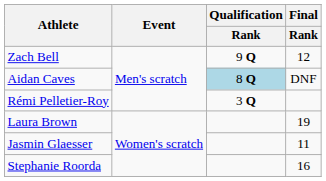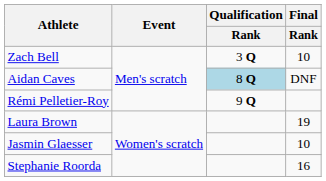 <table class="wikitable" style="font-size:90%">
 <tr>
 <th rowspan=2>Athlete</th>
 <th rowspan=2>Event</th>
 <th colspan=1>Qualification</th>
 <th colspan=1>Final</th>
 </tr>
 <tr style="font-size:95%">
 <th>Rank</th>
 <th>Rank</th>
 </tr>
 <tr align=center>
 <td align=left><a href='#'>Zach Bell</a></td>
 <td align=left rowspan="3"><a href='#'>Men's scratch</a></td>
-<td>9 <strong>Q</strong></td>
-<td>12</td>
+<td>3 <strong>Q</strong></td>
+<td>10</td>
 </tr>
 <tr align=center>
 <td align=left><a href='#'>Aidan Caves</a></td>
 <td style="background: lightblue;">8 <strong>Q</strong></td>
 <td>DNF</td>
 </tr>
 <tr align=center>
 <td align=left><a href='#'>Rémi Pelletier-Roy</a></td>
-<td>3 <strong>Q</strong></td>
+<td>9 <strong>Q</strong></td>
 <td></td>
 </tr>
 <tr align=center>
 <td align=left><a href='#'>Laura Brown</a></td>
 <td align=left rowspan="3"><a href='#'>Women's scratch</a></td>
 <td></td>
 <td>19</td>
 </tr>
 <tr align=center>
 <td align=left><a href='#'>Jasmin Glaesser</a></td>
 <td></td>
-<td>11</td>
+<td>10</td>
 </tr>
 <tr align=center>
 <td align=left><a href='#'>Stephanie Roorda</a></td>
 <td></td>
 <td>16</td>
 </tr>
 </table>
